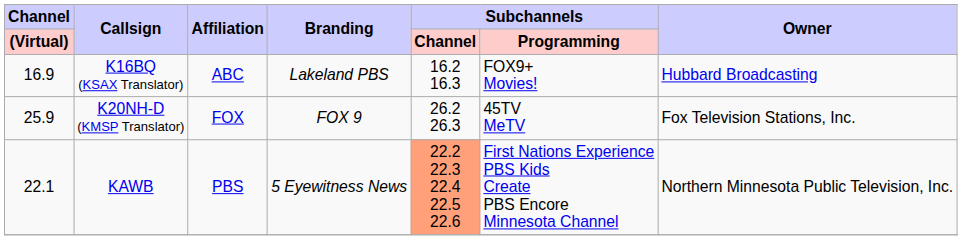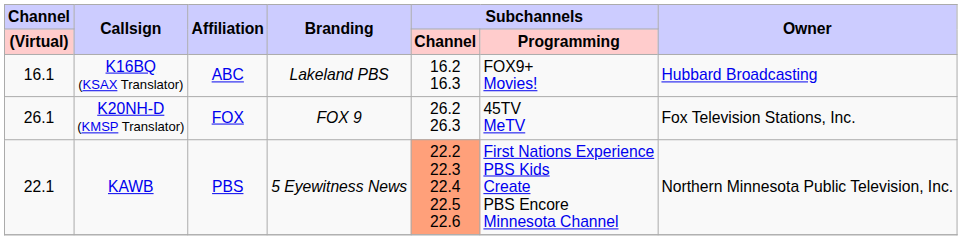 <table class=wikitable style="text-align:center">
 <tr>
 <th style="background:#ccccff;">Channel</th>
 <th style="background:#ccccff;" rowspan="2">Callsign</th>
 <th style="background:#ccccff;" rowspan="2">Affiliation</th>
 <th style="background:#ccccff;" rowspan="2">Branding</th>
 <th style="background:#ccccff;" colspan="2">Subchannels</th>
 <th style="background:#ccccff;" rowspan="2">Owner</th>
 </tr>
 <tr>
 <th style="background:#ffcccc;">(Virtual)</th>
 <th style="background:#ffcccc;">Channel</th>
 <th style="background:#ffcccc">Programming</th>
 </tr>
 <tr>
-<td>16.9</td>
+<td>16.1</td>
 <td><a href='#'>K16BQ</a><br><small>(<a href='#'>KSAX</a> Translator)</small></td>
 <td><a href='#'>ABC</a></td>
 <td><em>Lakeland PBS</em></td>
 <td>16.2<br>16.3</td>
 <td style="text-align:left">FOX9+<br><a href='#'>Movies!</a></td>
 <td style="text-align:left"><a href='#'>Hubbard Broadcasting</a></td>
 </tr>
 <tr>
-<td>25.9</td>
+<td>26.1</td>
 <td><a href='#'>K20NH-D</a><br><small>(<a href='#'>KMSP</a> Translator)</small></td>
 <td><a href='#'>FOX</a></td>
 <td><em>FOX 9</em></td>
 <td>26.2<br>26.3</td>
 <td style="text-align:left">45TV<br><a href='#'>MeTV</a></td>
 <td style="text-align:left">Fox Television Stations, Inc.</td>
 </tr>
 <tr>
 <td>22.1</td>
 <td><a href='#'>KAWB</a></td>
 <td><a href='#'>PBS</a></td>
 <td><em>5 Eyewitness News</em></td>
 <td style="background: lightsalmon;">22.2<br>22.3<br>22.4<br>22.5<br>22.6</td>
 <td style="text-align:left"><a href='#'>First Nations Experience</a><br><a href='#'>PBS Kids</a><br><a href='#'>Create</a><br>PBS Encore<br><a href='#'>Minnesota Channel</a></td>
 <td style="text-align:left">Northern Minnesota Public Television, Inc.</td>
 </tr>
 <tr>
 </tr>
 </table>
